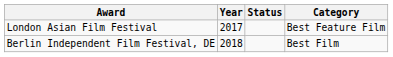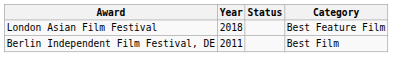 <table class="wikitable">
 <tr>
 <th>Award</th>
 <th>Year</th>
 <th>Status</th>
 <th>Category</th>
 </tr>
 <tr>
 <td>London Asian Film Festival</td>
-<td>2017</td>
+<td>2018</td>
 <td></td>
 <td>Best Feature Film</td>
 </tr>
 <tr>
 <td>Berlin Independent Film Festival, DE</td>
-<td>2018</td>
+<td>2011</td>
 <td></td>
 <td>Best Film</td>
 </tr>
 </table>
